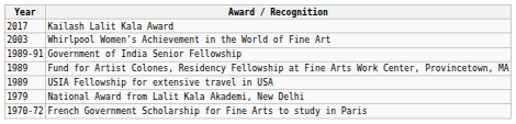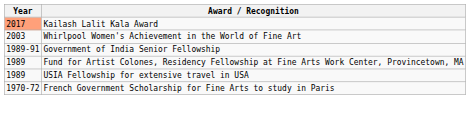 <table class="wikitable">
 <tr>
 <th>Year</th>
 <th>Award / Recognition</th>
 </tr>
 <tr>
-<td>2017</td>
+<td style="background: lightsalmon;">2017</td>
 <td>Kailash Lalit Kala Award</td>
 </tr>
 <tr>
 <td>2003</td>
 <td>Whirlpool Women's Achievement in the World of Fine Art</td>
 </tr>
 <tr>
 <td>1989-91</td>
 <td>Government of India Senior Fellowship</td>
 </tr>
 <tr>
 <td>1989</td>
 <td>Fund for Artist Colones, Residency Fellowship at Fine Arts Work Center, Provincetown, MA</td>
 </tr>
 <tr>
 <td>1989</td>
 <td>USIA Fellowship for extensive travel in USA</td>
 </tr>
 <tr>
-<td>1979</td>
-<td>National Award from Lalit Kala Akademi, New Delhi</td>
-</tr>
-<tr>
 <td>1970-72</td>
 <td>French Government Scholarship for Fine Arts to study in Paris</td>
 </tr>
 </table>
